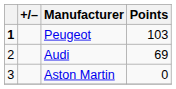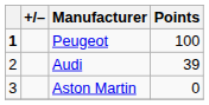 <table class="wikitable" style="font-size: 95%;">
 <tr>
 <th scope="col"></th>
 <th scope="col">+/–</th>
 <th scope="col">Manufacturer</th>
 <th scope="col">Points</th>
 </tr>
 <tr>
 <td align="center"><strong>1</strong></td>
 <td align="left"></td>
 <td> <a href='#'>Peugeot</a></td>
-<td align="right">103</td>
+<td align="right">100</td>
 </tr>
 <tr>
 <td align="center">2</td>
 <td align="left"></td>
 <td> <a href='#'>Audi</a></td>
-<td align="right">69</td>
+<td align="right">39</td>
 </tr>
 <tr>
 <td align="center">3</td>
 <td align="left"></td>
 <td> <a href='#'>Aston Martin</a></td>
 <td align="right">0</td>
 </tr>
 <tr>
 </tr>
 </table>
